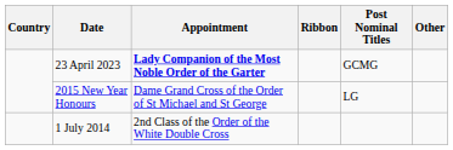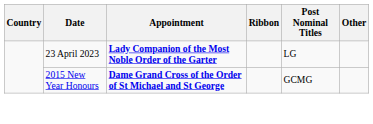 <table class="wikitable sortable">
 <tr>
 <th>Country</th>
 <th>Date</th>
 <th>Appointment</th>
 <th>Ribbon</th>
 <th>Post Nominal Titles</th>
 <th>Other</th>
 </tr>
 <tr>
 <td rowspan="2"></td>
 <td>23 April 2023</td>
 <td><strong><a href='#'>Lady Companion of the Most Noble Order of the Garter</a></strong></td>
 <td></td>
-<td>GCMG</td>
+<td>LG</td>
 <td></td>
 </tr>
 <tr>
 <td><a href='#'>2015 New Year Honours</a></td>
-<td><a href='#'>Dame Grand Cross of the Order of St Michael and St George</a></td>
+<td><strong><a href='#'>Dame Grand Cross of the Order of St Michael and St George</a></strong></td>
 <td></td>
-<td>LG</td>
-<td></td>
-</tr>
-<tr>
-<td></td>
-<td>1 July 2014</td>
-<td>2nd Class of the <a href='#'>Order of the White Double Cross</a></td>
-<td></td>
-<td></td>
+<td>GCMG</td>
 <td></td>
 </tr>
 </table>
